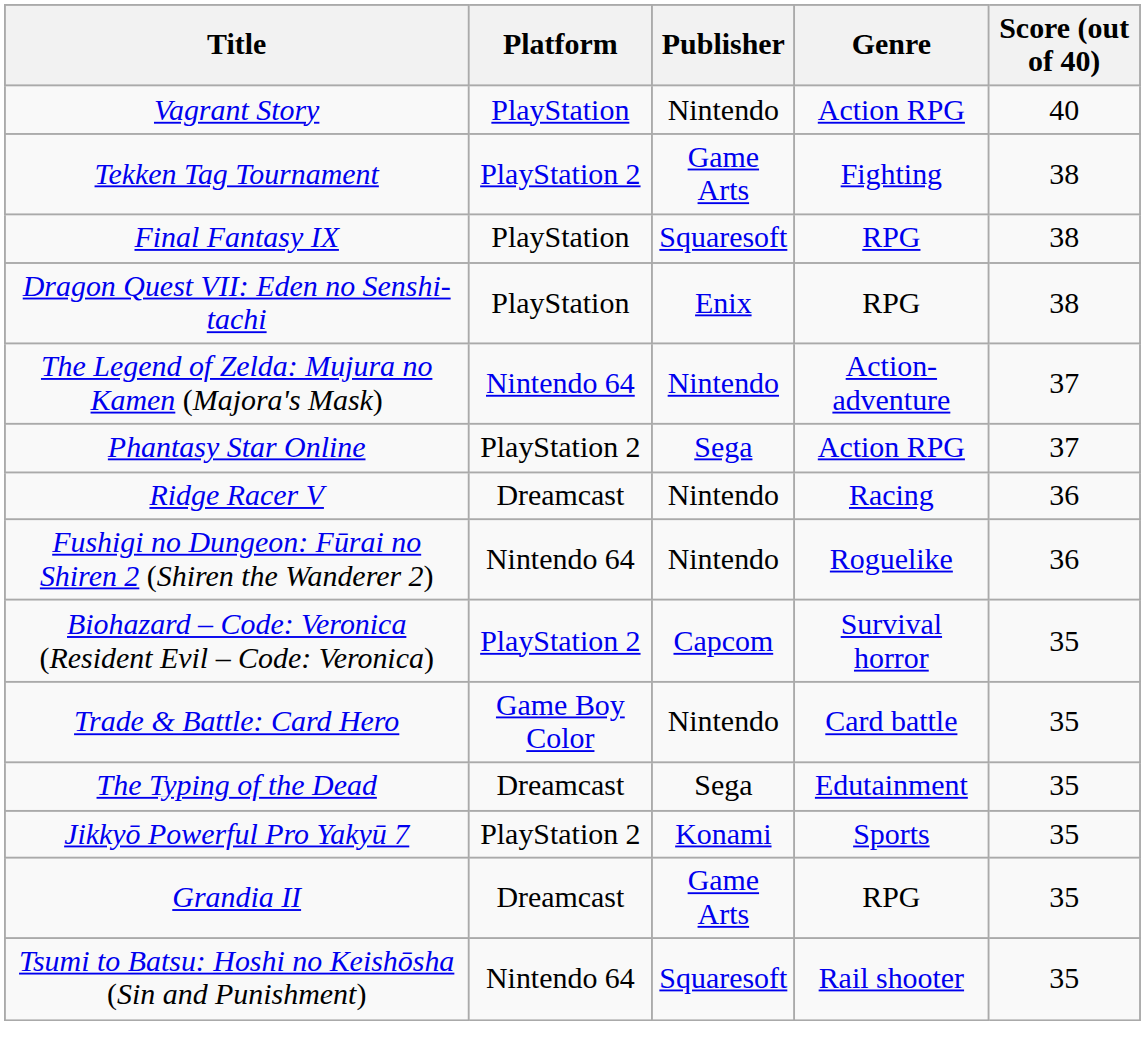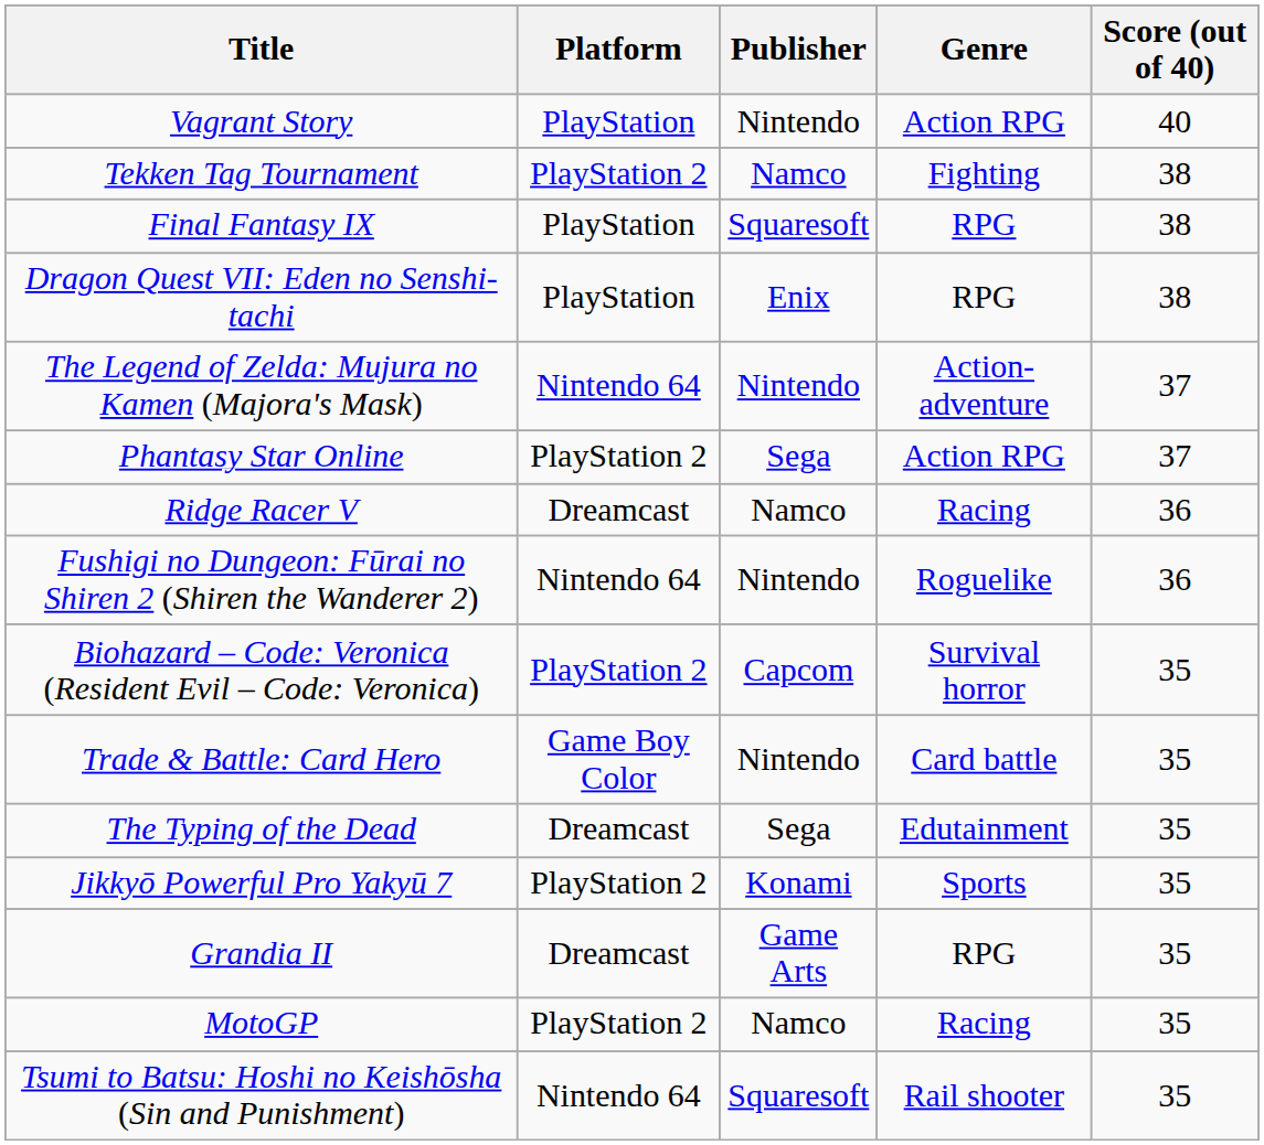 <table class="wikitable sortable" style="text-align:center;">
 <tr>
 <th>Title</th>
 <th>Platform</th>
 <th>Publisher</th>
 <th>Genre</th>
 <th>Score (out of 40)</th>
 </tr>
 <tr>
 <td><em><a href='#'>Vagrant Story</a></em></td>
 <td><a href='#'>PlayStation</a></td>
 <td>Nintendo</td>
 <td><a href='#'>Action RPG</a></td>
 <td>40</td>
 </tr>
 <tr>
 <td><em><a href='#'>Tekken Tag Tournament</a></em></td>
 <td><a href='#'>PlayStation 2</a></td>
-<td><a href='#'>Game Arts</a></td>
+<td><a href='#'>Namco</a></td>
 <td><a href='#'>Fighting</a></td>
 <td>38</td>
 </tr>
 <tr>
 <td><em><a href='#'>Final Fantasy IX</a></em></td>
 <td>PlayStation</td>
 <td><a href='#'>Squaresoft</a></td>
 <td><a href='#'>RPG</a></td>
 <td>38</td>
 </tr>
 <tr>
 <td><em><a href='#'>Dragon Quest VII: Eden no Senshi-tachi</a></em></td>
 <td>PlayStation</td>
 <td><a href='#'>Enix</a></td>
 <td>RPG</td>
 <td>38</td>
 </tr>
 <tr>
 <td><em><a href='#'>The Legend of Zelda: Mujura no Kamen</a></em> (<em>Majora's Mask</em>)</td>
 <td><a href='#'>Nintendo 64</a></td>
 <td><a href='#'>Nintendo</a></td>
 <td><a href='#'>Action-adventure</a></td>
 <td>37</td>
 </tr>
 <tr>
 <td><em><a href='#'>Phantasy Star Online</a></em></td>
 <td>PlayStation 2</td>
 <td><a href='#'>Sega</a></td>
 <td><a href='#'>Action RPG</a></td>
 <td>37</td>
 </tr>
 <tr>
 <td><em><a href='#'>Ridge Racer V</a></em></td>
 <td>Dreamcast</td>
-<td>Nintendo</td>
+<td>Namco</td>
 <td><a href='#'>Racing</a></td>
 <td>36</td>
 </tr>
 <tr>
 <td><em><a href='#'>Fushigi no Dungeon: Fūrai no Shiren 2</a></em> (<em>Shiren the Wanderer 2</em>)</td>
 <td>Nintendo 64</td>
 <td>Nintendo</td>
 <td><a href='#'>Roguelike</a></td>
 <td>36</td>
 </tr>
 <tr>
 <td><em><a href='#'>Biohazard – Code: Veronica</a></em> (<em>Resident Evil – Code: Veronica</em>)</td>
 <td><a href='#'>PlayStation 2</a></td>
 <td><a href='#'>Capcom</a></td>
 <td><a href='#'>Survival horror</a></td>
 <td>35</td>
 </tr>
 <tr>
 <td><em><a href='#'>Trade & Battle: Card Hero</a></em></td>
 <td><a href='#'>Game Boy Color</a></td>
 <td>Nintendo</td>
 <td><a href='#'>Card battle</a></td>
 <td>35</td>
 </tr>
 <tr>
 <td><em><a href='#'>The Typing of the Dead</a></em></td>
 <td>Dreamcast</td>
 <td>Sega</td>
 <td><a href='#'>Edutainment</a></td>
 <td>35</td>
 </tr>
 <tr>
 <td><a href='#'><em>Jikkyō Powerful Pro Yakyū 7</em></a></td>
 <td>PlayStation 2</td>
 <td><a href='#'>Konami</a></td>
 <td><a href='#'>Sports</a></td>
 <td>35</td>
 </tr>
 <tr>
 <td><em><a href='#'>Grandia II</a></em></td>
 <td>Dreamcast</td>
 <td><a href='#'>Game Arts</a></td>
 <td>RPG</td>
 <td>35</td>
 </tr>
 <tr>
+<td><a href='#'><em>MotoGP</em></a></td>
+<td>PlayStation 2</td>
+<td>Namco</td>
+<td><a href='#'>Racing</a></td>
+<td>35</td>
+</tr>
+<tr>
 <td><em><a href='#'>Tsumi to Batsu: Hoshi no Keishōsha</a></em> (<em>Sin and Punishment</em>)</td>
 <td>Nintendo 64</td>
 <td><a href='#'>Squaresoft</a></td>
 <td><a href='#'>Rail shooter</a></td>
 <td>35</td>
 </tr>
 </table>
